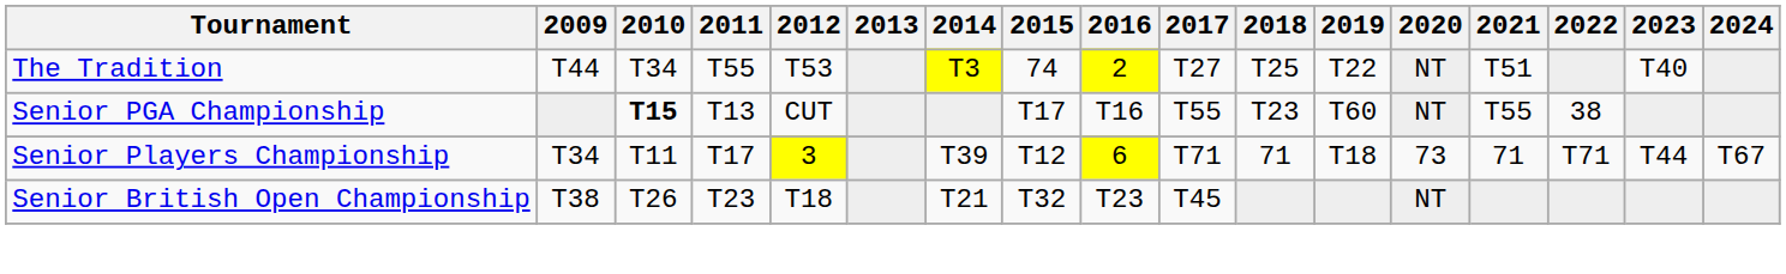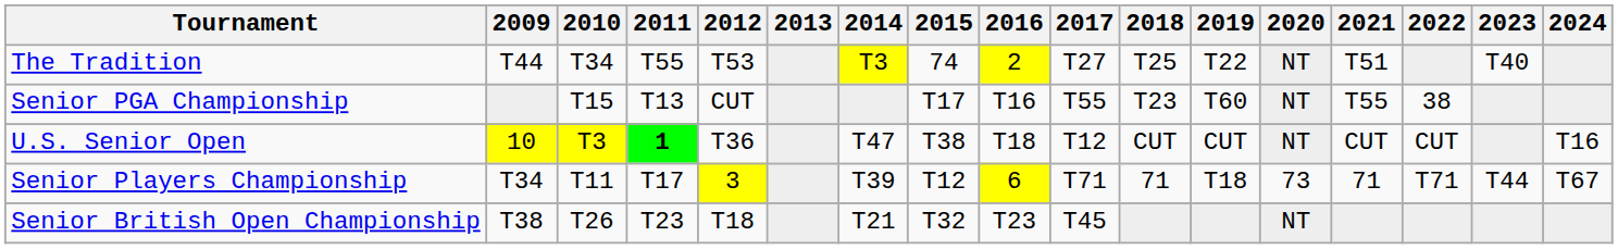 <table class="wikitable" style="font-size:95%;text-align:center;">
 <tr>
 <th>Tournament</th>
 <th>2009</th>
 <th>2010</th>
 <th>2011</th>
 <th>2012</th>
 <th>2013</th>
 <th>2014</th>
 <th>2015</th>
 <th>2016</th>
 <th>2017</th>
 <th>2018</th>
 <th>2019</th>
 <th>2020</th>
 <th>2021</th>
 <th>2022</th>
 <th>2023</th>
 <th>2024</th>
 </tr>
 <tr>
 <td align=left><a href='#'>The Tradition</a></td>
 <td>T44</td>
 <td>T34</td>
 <td>T55</td>
 <td>T53</td>
 <td style="background:#eeeeee;"></td>
 <td style="background:yellow;">T3</td>
 <td>74</td>
 <td style="background:yellow;">2</td>
 <td>T27</td>
 <td>T25</td>
 <td>T22</td>
 <td style="background:#eeeeee;">NT</td>
 <td>T51</td>
 <td style="background:#eeeeee;"></td>
 <td>T40</td>
 <td style="background:#eeeeee;"></td>
 </tr>
 <tr>
 <td align=left><a href='#'>Senior PGA Championship</a></td>
 <td style="background:#eeeeee;"></td>
-<td><strong>T15</strong></td>
+<td>T15</td>
 <td>T13</td>
 <td>CUT</td>
 <td style="background:#eeeeee;"></td>
 <td style="background:#eeeeee;"></td>
 <td>T17</td>
 <td>T16</td>
 <td>T55</td>
 <td>T23</td>
 <td>T60</td>
 <td style="background:#eeeeee;">NT</td>
 <td>T55</td>
 <td>38</td>
 <td style="background:#eeeeee;"></td>
 <td style="background:#eeeeee;"></td>
+</tr>
+<tr>
+<td align=left><a href='#'>U.S. Senior Open</a></td>
+<td style="background:yellow;">10</td>
+<td style="background:yellow;">T3</td>
+<td style="background:lime;"><strong>1</strong></td>
+<td>T36</td>
+<td style="background:#eeeeee;"></td>
+<td>T47</td>
+<td>T38</td>
+<td>T18</td>
+<td>T12</td>
+<td>CUT</td>
+<td>CUT</td>
+<td style="background:#eeeeee;">NT</td>
+<td>CUT</td>
+<td>CUT</td>
+<td style="background:#eeeeee;"></td>
+<td>T16</td>
 </tr>
 <tr>
 <td align=left><a href='#'>Senior Players Championship</a></td>
 <td>T34</td>
 <td>T11</td>
 <td>T17</td>
 <td style="background:yellow;">3</td>
 <td style="background:#eeeeee;"></td>
 <td>T39</td>
 <td>T12</td>
 <td style="background:yellow;">6</td>
 <td>T71</td>
 <td>71</td>
 <td>T18</td>
 <td>73</td>
 <td>71</td>
 <td>T71</td>
 <td>T44</td>
 <td>T67</td>
 </tr>
 <tr>
 <td align=left><a href='#'>Senior British Open Championship</a></td>
 <td>T38</td>
 <td>T26</td>
 <td>T23</td>
 <td>T18</td>
 <td style="background:#eeeeee;"></td>
 <td>T21</td>
 <td>T32</td>
 <td>T23</td>
 <td>T45</td>
 <td style="background:#eeeeee;"></td>
 <td style="background:#eeeeee;"></td>
 <td style="background:#eeeeee;">NT</td>
 <td style="background:#eeeeee;"></td>
 <td style="background:#eeeeee;"></td>
 <td style="background:#eeeeee;"></td>
 <td style="background:#eeeeee;"></td>
 </tr>
 </table>
